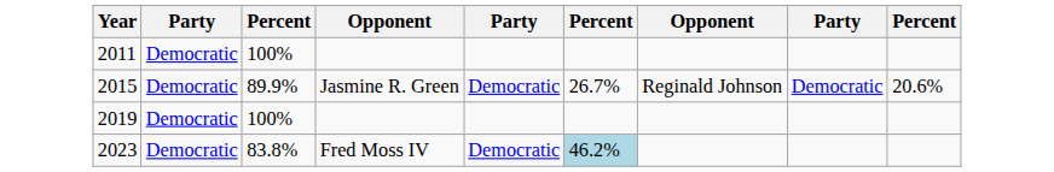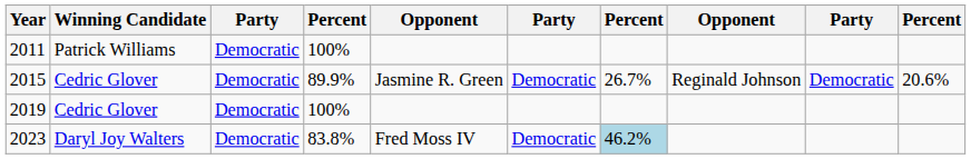 <table class="wikitable" style="margin:0.5em auto; font-size:95%;">
 <tr>
 <th>Year</th>
+<th>Winning Candidate</th>
 <th>Party</th>
 <th>Percent</th>
 <th>Opponent</th>
 <th>Party</th>
 <th>Percent</th>
 <th>Opponent</th>
 <th>Party</th>
 <th>Percent</th>
 </tr>
 <tr>
 <td>2011</td>
+<td>Patrick Williams</td>
 <td><a href='#'>Democratic</a></td>
 <td>100%</td>
 <td></td>
 <td></td>
 <td></td>
 <td></td>
 <td></td>
 <td></td>
 </tr>
 <tr>
 <td>2015</td>
+<td><a href='#'>Cedric Glover</a></td>
 <td><a href='#'>Democratic</a></td>
 <td>89.9%</td>
 <td>Jasmine R. Green</td>
 <td><a href='#'>Democratic</a></td>
 <td>26.7%</td>
 <td>Reginald Johnson</td>
 <td><a href='#'>Democratic</a></td>
 <td>20.6%</td>
 </tr>
 <tr>
 <td>2019</td>
+<td><a href='#'>Cedric Glover</a></td>
 <td><a href='#'>Democratic</a></td>
 <td>100%</td>
 <td></td>
 <td></td>
 <td></td>
 <td></td>
 <td></td>
 <td></td>
 </tr>
 <tr>
 <td>2023</td>
+<td><a href='#'>Daryl Joy Walters</a></td>
 <td><a href='#'>Democratic</a></td>
 <td>83.8%</td>
 <td>Fred Moss IV</td>
 <td><a href='#'>Democratic</a></td>
 <td style="background: lightblue;">46.2%</td>
 <td></td>
 <td></td>
 <td></td>
 </tr>
 </table>
